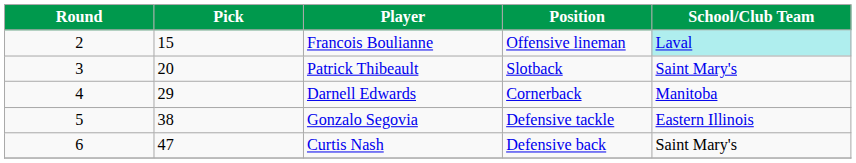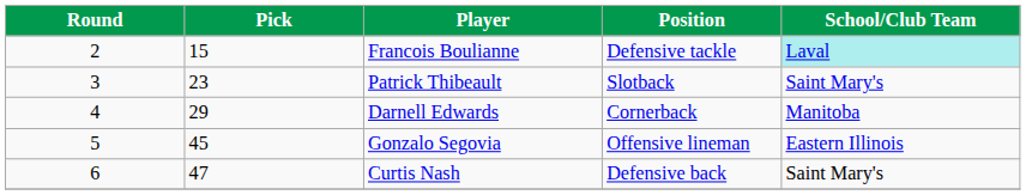 <table class="wikitable sortable sortable">
 <tr>
 <th style="background:#00994D;color:white;" width="15%">Round</th>
 <th style="background:#00994D;color:white;" width="15%">Pick</th>
 <th style="background:#00994D;color:white;" width="20%">Player</th>
 <th style="background:#00994D;color:white;" width="15%">Position</th>
 <th style="background:#00994D;color:white;" width="20%">School/Club Team</th>
 </tr>
 <tr>
 <td align=center>2</td>
 <td>15</td>
 <td><a href='#'>Francois Boulianne</a></td>
-<td><a href='#'>Offensive lineman</a></td>
+<td><a href='#'>Defensive tackle</a></td>
 <td style="background: paleturquoise;"><a href='#'>Laval</a></td>
 </tr>
 <tr>
 <td align=center>3</td>
-<td>20</td>
+<td>23</td>
 <td><a href='#'>Patrick Thibeault</a></td>
 <td><a href='#'>Slotback</a></td>
 <td><a href='#'>Saint Mary's</a></td>
 </tr>
 <tr>
 <td align=center>4</td>
 <td>29</td>
 <td><a href='#'>Darnell Edwards</a></td>
 <td><a href='#'>Cornerback</a></td>
 <td><a href='#'>Manitoba</a></td>
 </tr>
 <tr>
 <td align=center>5</td>
-<td>38</td>
+<td>45</td>
 <td><a href='#'>Gonzalo Segovia</a></td>
-<td><a href='#'>Defensive tackle</a></td>
+<td><a href='#'>Offensive lineman</a></td>
 <td><a href='#'>Eastern Illinois</a></td>
 </tr>
 <tr>
 <td align=center>6</td>
 <td>47</td>
 <td><a href='#'>Curtis Nash</a></td>
 <td><a href='#'>Defensive back</a></td>
 <td>Saint Mary's</td>
 </tr>
 <tr>
 </tr>
 </table>
